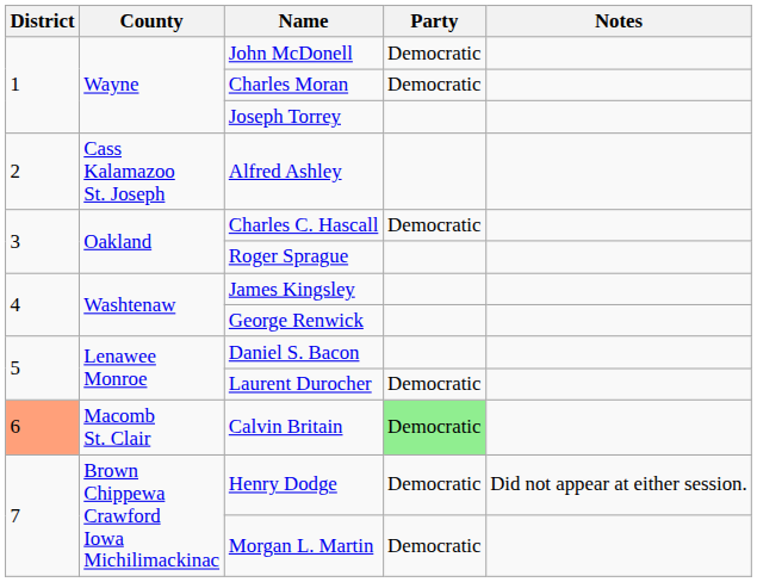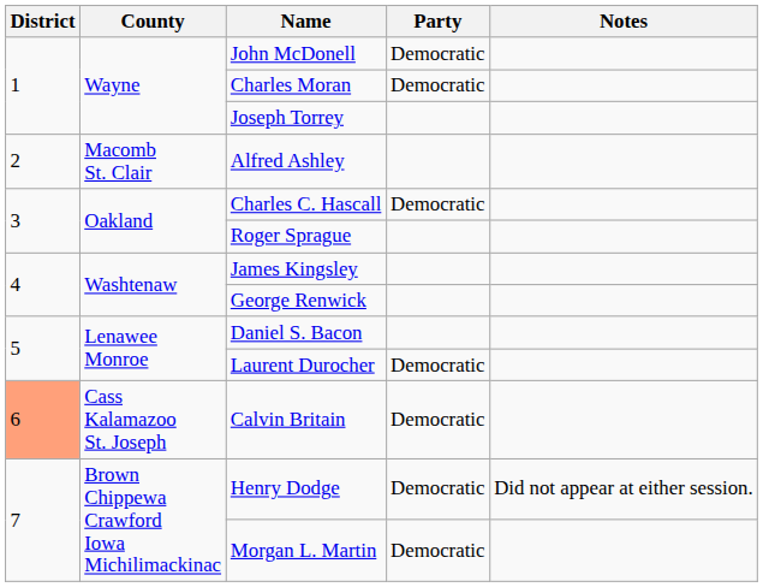 <table class="wikitable sortable">
 <tr>
 <th>District</th>
 <th>County</th>
 <th>Name</th>
 <th>Party</th>
 <th>Notes</th>
 </tr>
 <tr>
 <td rowspan="3">1</td>
 <td rowspan="3"><a href='#'>Wayne</a></td>
 <td><a href='#'>John McDonell</a></td>
 <td>Democratic</td>
 <td></td>
 </tr>
 <tr>
 <td><a href='#'>Charles Moran</a></td>
 <td>Democratic</td>
 <td></td>
 </tr>
 <tr>
 <td><a href='#'>Joseph Torrey</a></td>
 <td></td>
 <td></td>
 </tr>
 <tr>
 <td>2</td>
-<td><a href='#'>Cass</a><br><a href='#'>Kalamazoo</a><br><a href='#'>St. Joseph</a></td>
+<td><a href='#'>Macomb</a><br><a href='#'>St. Clair</a></td>
 <td><a href='#'>Alfred Ashley</a></td>
 <td></td>
 <td></td>
 </tr>
 <tr>
 <td rowspan="2">3</td>
 <td rowspan="2"><a href='#'>Oakland</a></td>
 <td><a href='#'>Charles C. Hascall</a></td>
 <td>Democratic</td>
 <td></td>
 </tr>
 <tr>
 <td><a href='#'>Roger Sprague</a></td>
 <td></td>
 <td></td>
 </tr>
 <tr>
 <td rowspan="2">4</td>
 <td rowspan="2"><a href='#'>Washtenaw</a></td>
 <td><a href='#'>James Kingsley</a></td>
 <td></td>
 <td></td>
 </tr>
 <tr>
 <td><a href='#'>George Renwick</a></td>
 <td></td>
 <td></td>
 </tr>
 <tr>
 <td rowspan="2">5</td>
 <td rowspan="2"><a href='#'>Lenawee</a><br><a href='#'>Monroe</a></td>
 <td><a href='#'>Daniel S. Bacon</a></td>
 <td></td>
 <td></td>
 </tr>
 <tr>
 <td><a href='#'>Laurent Durocher</a></td>
 <td>Democratic</td>
 <td></td>
 </tr>
 <tr>
 <td style="background: lightsalmon;">6</td>
-<td><a href='#'>Macomb</a><br><a href='#'>St. Clair</a></td>
+<td><a href='#'>Cass</a><br><a href='#'>Kalamazoo</a><br><a href='#'>St. Joseph</a></td>
 <td><a href='#'>Calvin Britain</a></td>
-<td style="background: lightgreen;">Democratic</td>
+<td>Democratic</td>
 <td></td>
 </tr>
 <tr>
 <td rowspan="2">7</td>
 <td rowspan="2"><a href='#'>Brown</a><br><a href='#'>Chippewa</a><br><a href='#'>Crawford</a><br><a href='#'>Iowa</a><br><a href='#'>Michilimackinac</a></td>
 <td><a href='#'>Henry Dodge</a></td>
 <td>Democratic</td>
 <td>Did not appear at either session.</td>
 </tr>
 <tr>
 <td><a href='#'>Morgan L. Martin</a></td>
 <td>Democratic</td>
 <td></td>
 </tr>
 </table>
